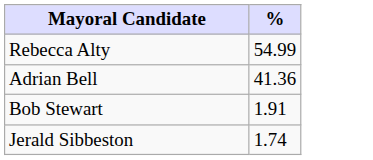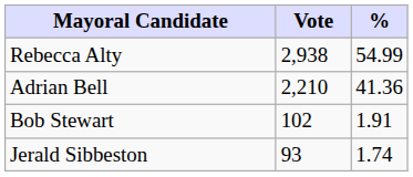 <table class="wikitable">
 <tr>
 <th style="background:#ddf; width:200px;">Mayoral Candidate</th>
+<th style="background:#ddf; width:50px;">Vote</th>
 <th style="background:#ddf; width:30px;">%</th>
 </tr>
 <tr>
 <td>Rebecca Alty</td>
+<td>2,938</td>
 <td>54.99</td>
 </tr>
 <tr>
 <td>Adrian Bell</td>
+<td>2,210</td>
 <td>41.36</td>
 </tr>
 <tr>
 <td>Bob Stewart</td>
+<td>102</td>
 <td>1.91</td>
 </tr>
 <tr>
 <td>Jerald Sibbeston</td>
+<td>93</td>
 <td>1.74</td>
 </tr>
 </table>
